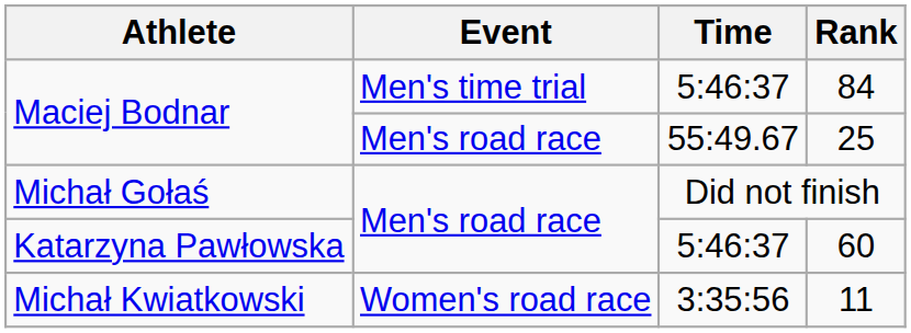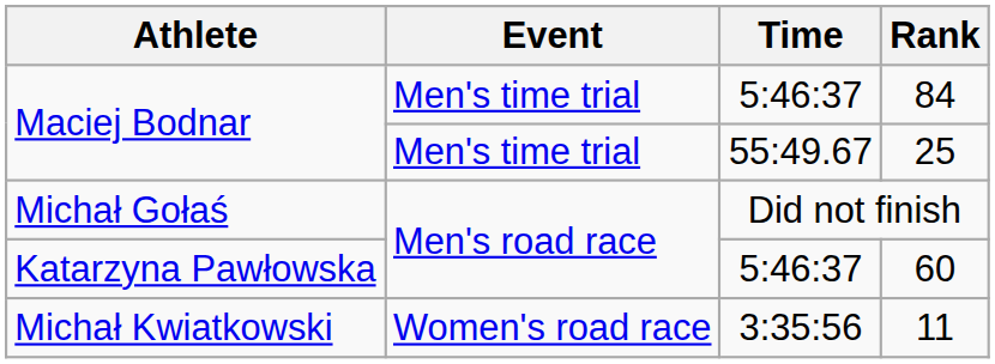 <table class="wikitable" style="font-size:90%">
 <tr>
 <th>Athlete</th>
 <th>Event</th>
 <th>Time</th>
 <th>Rank</th>
 </tr>
 <tr align=center>
 <td rowspan=2 align=left><a href='#'>Maciej Bodnar</a></td>
 <td align=left><a href='#'>Men's time trial</a></td>
 <td>5:46:37</td>
 <td>84</td>
 </tr>
 <tr align=center>
-<td align=left><a href='#'>Men's road race</a></td>
+<td align=left><a href='#'>Men's time trial</a></td>
 <td>55:49.67</td>
 <td>25</td>
 </tr>
 <tr align=center>
 <td align=left><a href='#'>Michał Gołaś</a></td>
 <td align=left rowspan=2><a href='#'>Men's road race</a></td>
 <td colspan=2>Did not finish</td>
 </tr>
 <tr align=center>
 <td align=left><a href='#'>Katarzyna Pawłowska</a></td>
 <td>5:46:37</td>
 <td>60</td>
 </tr>
 <tr align=center>
 <td align=left><a href='#'>Michał Kwiatkowski</a></td>
 <td align=left><a href='#'>Women's road race</a></td>
 <td>3:35:56</td>
 <td>11</td>
 </tr>
 </table>
